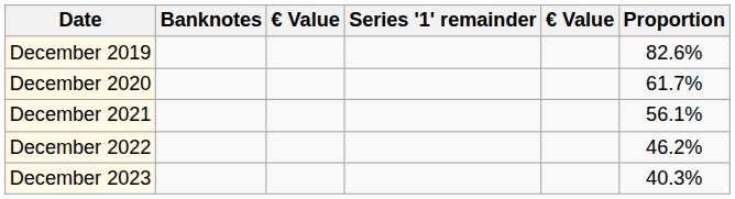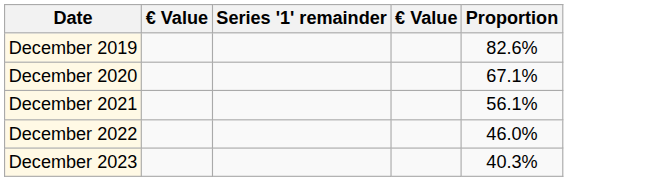 <table class="wikitable" style="border-collapse:collapse">
 <tr>
 <th scope="col">Date</th>
-<th scope="col">Banknotes</th>
 <th scope="col">€ Value</th>
 <th scope="col">Series '1' remainder<br></th>
 <th scope="col">€ Value</th>
 <th scope="col">Proportion</th>
 </tr>
 <tr align="center">
 <td style="background-color:#FFF9E5;">December 2019</td>
 <td></td>
 <td></td>
 <td></td>
-<td></td>
 <td>82.6%</td>
 </tr>
 <tr align="center">
 <td style="background-color:#FFF9E5;">December 2020</td>
 <td></td>
 <td></td>
 <td></td>
-<td></td>
-<td>61.7%</td>
+<td>67.1%</td>
 </tr>
 <tr align="center">
 <td style="background-color:#FFF9E5;">December 2021</td>
-<td></td>
 <td></td>
 <td></td>
 <td></td>
 <td>56.1%</td>
 </tr>
 <tr align="center">
 <td style="background-color:#FFF9E5;">December 2022</td>
 <td></td>
 <td></td>
 <td></td>
-<td></td>
-<td>46.2%</td>
+<td>46.0%</td>
 </tr>
 <tr align="center">
 <td style="background-color:#FFF9E5;">December 2023</td>
 <td></td>
 <td></td>
 <td></td>
-<td></td>
 <td>40.3%</td>
 </tr>
 </table>
